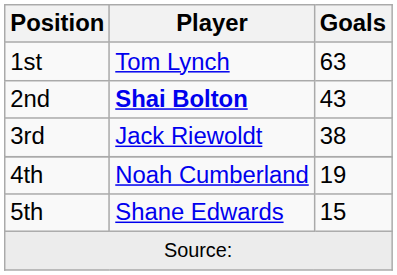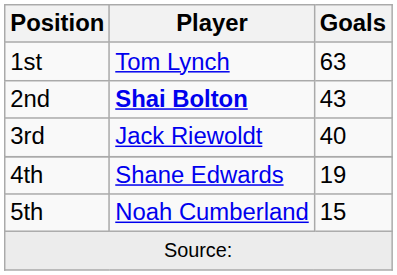 <table class="wikitable">
 <tr>
 <th>Position</th>
 <th>Player</th>
 <th>Goals</th>
 </tr>
 <tr>
 <td>1st</td>
 <td><a href='#'>Tom Lynch</a></td>
 <td>63</td>
 </tr>
 <tr>
 <td>2nd</td>
 <td><strong><a href='#'>Shai Bolton</a></strong></td>
 <td>43</td>
 </tr>
 <tr>
 <td>3rd</td>
 <td><a href='#'>Jack Riewoldt</a></td>
-<td>38</td>
+<td>40</td>
 </tr>
 <tr>
 </tr>
 <tr>
 <td>4th</td>
-<td><a href='#'>Noah Cumberland</a></td>
+<td><a href='#'>Shane Edwards</a></td>
 <td>19</td>
 </tr>
 <tr>
 <td>5th</td>
-<td><a href='#'>Shane Edwards</a></td>
+<td><a href='#'>Noah Cumberland</a></td>
 <td>15</td>
 </tr>
 <tr>
 <td colspan="3" style="text-align: center; background: #ececec;"><small>Source:</small></td>
 </tr>
 </table>
